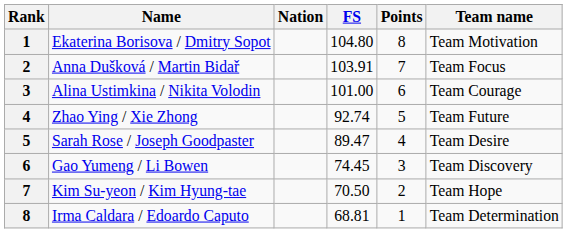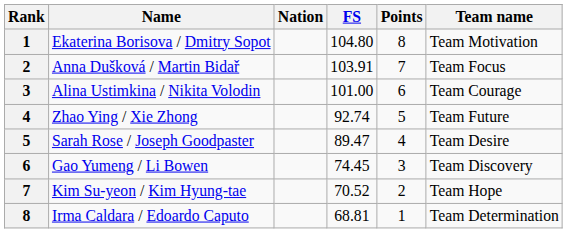 <table class="wikitable sortable">
 <tr>
 <th>Rank</th>
 <th>Name</th>
 <th>Nation</th>
 <th><a href='#'>FS</a></th>
 <th>Points</th>
 <th>Team name</th>
 </tr>
 <tr>
 <th>1</th>
 <td><a href='#'>Ekaterina Borisova</a> / <a href='#'>Dmitry Sopot</a></td>
 <td></td>
 <td align="center">104.80</td>
 <td align="center">8</td>
 <td>Team Motivation</td>
 </tr>
 <tr>
 <th>2</th>
 <td><a href='#'>Anna Dušková</a> / <a href='#'>Martin Bidař</a></td>
 <td></td>
 <td align="center">103.91</td>
 <td align="center">7</td>
 <td>Team Focus</td>
 </tr>
 <tr>
 <th>3</th>
 <td><a href='#'>Alina Ustimkina</a> / <a href='#'>Nikita Volodin</a></td>
 <td></td>
 <td align="center">101.00</td>
 <td align="center">6</td>
 <td>Team Courage</td>
 </tr>
 <tr>
 <th>4</th>
 <td><a href='#'>Zhao Ying</a> / <a href='#'>Xie Zhong</a></td>
 <td></td>
 <td align="center">92.74</td>
 <td align="center">5</td>
 <td>Team Future</td>
 </tr>
 <tr>
 <th>5</th>
 <td><a href='#'>Sarah Rose</a> / <a href='#'>Joseph Goodpaster</a></td>
 <td></td>
 <td align="center">89.47</td>
 <td align="center">4</td>
 <td>Team Desire</td>
 </tr>
 <tr>
 <th>6</th>
 <td><a href='#'>Gao Yumeng</a> / <a href='#'>Li Bowen</a></td>
 <td></td>
 <td align="center">74.45</td>
 <td align="center">3</td>
 <td>Team Discovery</td>
 </tr>
 <tr>
 <th>7</th>
 <td><a href='#'>Kim Su-yeon</a> / <a href='#'>Kim Hyung-tae</a></td>
 <td></td>
-<td align="center">70.50</td>
+<td align="center">70.52</td>
 <td align="center">2</td>
 <td>Team Hope</td>
 </tr>
 <tr>
 <th>8</th>
 <td><a href='#'>Irma Caldara</a> / <a href='#'>Edoardo Caputo</a></td>
 <td></td>
 <td align="center">68.81</td>
 <td align="center">1</td>
 <td>Team Determination</td>
 </tr>
 </table>
